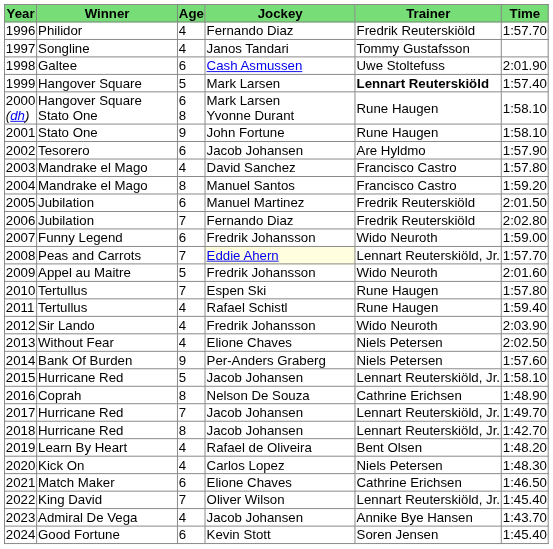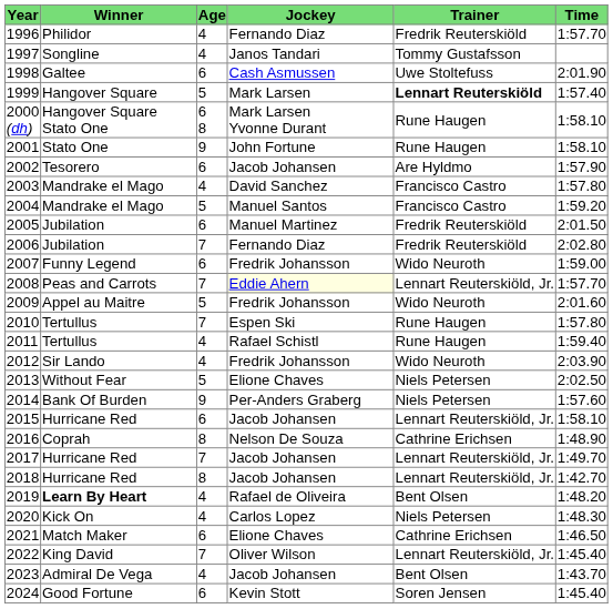 <table class = "sortable" | border="1" style="border-collapse: collapse; font-size:90%">
 <tr bgcolor="#77dd77" align="center">
 <th>Year</th>
 <th>Winner</th>
 <th>Age</th>
 <th>Jockey</th>
 <th>Trainer</th>
 <th>Time</th>
 </tr>
 <tr>
 <td>1996</td>
 <td width=150px>Philidor</td>
 <td>4</td>
 <td width=160px>Fernando Diaz</td>
 <td>Fredrik Reuterskiöld</td>
 <td>1:57.70</td>
 </tr>
 <tr>
 <td>1997</td>
 <td>Songline</td>
 <td>4</td>
 <td>Janos Tandari</td>
 <td>Tommy Gustafsson</td>
 <td></td>
 </tr>
 <tr>
 <td>1998</td>
 <td>Galtee</td>
 <td>6</td>
 <td><a href='#'>Cash Asmussen</a></td>
 <td>Uwe Stoltefuss</td>
 <td>2:01.90</td>
 </tr>
 <tr>
 <td>1999</td>
 <td>Hangover Square</td>
 <td>5</td>
 <td>Mark Larsen</td>
 <td><strong>Lennart Reuterskiöld</strong></td>
 <td>1:57.40</td>
 </tr>
 <tr>
 <td>2000<br><em>(<a href='#'>dh</a>)</em></td>
 <td>Hangover Square<br>Stato One</td>
 <td>6<br>8</td>
 <td>Mark Larsen<br>Yvonne Durant</td>
 <td>Rune Haugen</td>
 <td>1:58.10</td>
 </tr>
 <tr>
 <td>2001</td>
 <td>Stato One</td>
 <td>9</td>
 <td>John Fortune</td>
 <td>Rune Haugen</td>
 <td>1:58.10</td>
 </tr>
 <tr>
 <td>2002</td>
 <td>Tesorero</td>
 <td>6</td>
 <td>Jacob Johansen</td>
 <td>Are Hyldmo</td>
 <td>1:57.90</td>
 </tr>
 <tr>
 <td>2003</td>
 <td>Mandrake el Mago</td>
 <td>4</td>
 <td>David Sanchez</td>
 <td>Francisco Castro</td>
 <td>1:57.80</td>
 </tr>
 <tr>
 <td>2004</td>
 <td>Mandrake el Mago</td>
-<td>8</td>
+<td>5</td>
 <td>Manuel Santos</td>
 <td>Francisco Castro</td>
 <td>1:59.20</td>
 </tr>
 <tr>
 <td>2005</td>
 <td>Jubilation</td>
 <td>6</td>
 <td>Manuel Martinez</td>
 <td>Fredrik Reuterskiöld</td>
 <td>2:01.50</td>
 </tr>
 <tr>
 <td>2006</td>
 <td>Jubilation</td>
 <td>7</td>
 <td>Fernando Diaz</td>
 <td>Fredrik Reuterskiöld</td>
 <td>2:02.80</td>
 </tr>
 <tr>
 <td>2007</td>
 <td>Funny Legend</td>
 <td>6</td>
 <td>Fredrik Johansson</td>
 <td>Wido Neuroth</td>
 <td>1:59.00</td>
 </tr>
 <tr>
 <td>2008</td>
 <td>Peas and Carrots</td>
 <td>7</td>
 <td style="background: lightyellow;"><a href='#'>Eddie Ahern</a></td>
 <td>Lennart Reuterskiöld, Jr.</td>
 <td>1:57.70</td>
 </tr>
 <tr>
 <td>2009</td>
 <td>Appel au Maitre</td>
 <td>5</td>
 <td>Fredrik Johansson</td>
 <td>Wido Neuroth</td>
 <td>2:01.60</td>
 </tr>
 <tr>
 <td>2010</td>
 <td>Tertullus</td>
 <td>7</td>
 <td>Espen Ski</td>
 <td>Rune Haugen</td>
 <td>1:57.80</td>
 </tr>
 <tr>
 <td>2011</td>
 <td>Tertullus</td>
 <td>4</td>
 <td>Rafael Schistl</td>
 <td>Rune Haugen</td>
 <td>1:59.40</td>
 </tr>
 <tr>
 <td>2012</td>
 <td>Sir Lando</td>
 <td>4</td>
 <td>Fredrik Johansson</td>
 <td>Wido Neuroth</td>
 <td>2:03.90</td>
 </tr>
 <tr>
 <td>2013</td>
 <td>Without Fear</td>
-<td>4</td>
+<td>5</td>
 <td>Elione Chaves</td>
 <td>Niels Petersen</td>
 <td>2:02.50</td>
 </tr>
 <tr>
 <td>2014</td>
 <td>Bank Of Burden</td>
 <td>9</td>
 <td>Per-Anders Graberg</td>
 <td>Niels Petersen</td>
 <td>1:57.60</td>
 </tr>
 <tr>
 <td>2015</td>
 <td>Hurricane Red</td>
-<td>5</td>
+<td>6</td>
 <td>Jacob Johansen</td>
 <td>Lennart Reuterskiöld, Jr.</td>
 <td>1:58.10</td>
 </tr>
 <tr>
 <td>2016</td>
 <td>Coprah</td>
 <td>8</td>
 <td>Nelson De Souza</td>
 <td>Cathrine Erichsen</td>
 <td>1:48.90</td>
 </tr>
 <tr>
 <td>2017</td>
 <td>Hurricane Red</td>
 <td>7</td>
 <td>Jacob Johansen</td>
 <td>Lennart Reuterskiöld, Jr.</td>
 <td>1:49.70</td>
 </tr>
 <tr>
 <td>2018</td>
 <td>Hurricane Red</td>
 <td>8</td>
 <td>Jacob Johansen</td>
 <td>Lennart Reuterskiöld, Jr.</td>
 <td>1:42.70</td>
 </tr>
 <tr>
 <td>2019</td>
-<td>Learn By Heart</td>
+<td><strong>Learn By Heart</strong></td>
 <td>4</td>
 <td>Rafael de Oliveira</td>
 <td>Bent Olsen</td>
 <td>1:48.20</td>
 </tr>
 <tr>
 <td>2020</td>
 <td>Kick On</td>
 <td>4</td>
 <td>Carlos Lopez</td>
 <td>Niels Petersen</td>
 <td>1:48.30</td>
 </tr>
 <tr>
 <td>2021</td>
 <td>Match Maker</td>
 <td>6</td>
 <td>Elione Chaves</td>
 <td>Cathrine Erichsen</td>
 <td>1:46.50</td>
 </tr>
 <tr>
 <td>2022</td>
 <td>King David</td>
 <td>7</td>
 <td>Oliver Wilson</td>
 <td>Lennart Reuterskiöld, Jr.</td>
 <td>1:45.40</td>
 </tr>
 <tr>
 <td>2023</td>
 <td>Admiral De Vega</td>
 <td>4</td>
 <td>Jacob Johansen</td>
-<td>Annike Bye Hansen</td>
+<td>Bent Olsen</td>
 <td>1:43.70</td>
 </tr>
 <tr>
 <td>2024</td>
 <td>Good Fortune</td>
 <td>6</td>
 <td>Kevin Stott</td>
 <td>Soren Jensen</td>
 <td>1:45.40</td>
 </tr>
 </table>
